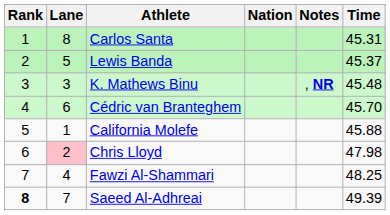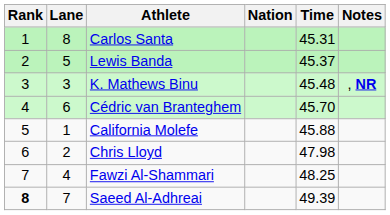 <table class="wikitable sortable" style="text-align:center">
 <tr>
 <th>Rank</th>
 <th>Lane</th>
 <th>Athlete</th>
 <th>Nation</th>
+<th>Time</th>
 <th>Notes</th>
-<th>Time</th>
 </tr>
 <tr bgcolor=bbf3bb>
 <td>1</td>
 <td>8</td>
 <td align=left><a href='#'>Carlos Santa</a></td>
 <td align=left></td>
+<td>45.31</td>
 <td></td>
-<td>45.31</td>
 </tr>
 <tr bgcolor=bbf3bb>
 <td>2</td>
 <td>5</td>
 <td align=left><a href='#'>Lewis Banda</a></td>
 <td align=left></td>
+<td>45.37</td>
 <td></td>
-<td>45.37</td>
 </tr>
 <tr bgcolor=ccf9cc>
 <td>3</td>
 <td>3</td>
 <td align=left><a href='#'>K. Mathews Binu</a></td>
 <td align=left></td>
+<td>45.48</td>
 <td>, <strong><a href='#'>NR</a></strong></td>
-<td>45.48</td>
 </tr>
 <tr bgcolor=ccf9cc>
 <td>4</td>
 <td>6</td>
 <td align=left><a href='#'>Cédric van Branteghem</a></td>
 <td align=left></td>
+<td>45.70</td>
 <td></td>
-<td>45.70</td>
 </tr>
 <tr>
 <td>5</td>
 <td>1</td>
 <td align=left><a href='#'>California Molefe</a></td>
 <td align=left></td>
+<td>45.88</td>
 <td></td>
-<td>45.88</td>
 </tr>
 <tr>
 <td>6</td>
-<td style="background: pink;">2</td>
+<td>2</td>
 <td align=left><a href='#'>Chris Lloyd</a></td>
 <td align=left></td>
+<td>47.98</td>
 <td></td>
-<td>47.98</td>
 </tr>
 <tr>
 <td>7</td>
 <td>4</td>
 <td align=left><a href='#'>Fawzi Al-Shammari</a></td>
 <td align=left></td>
+<td>48.25</td>
 <td></td>
-<td>48.25</td>
 </tr>
 <tr>
 <td><strong>8</strong></td>
 <td>7</td>
 <td align=left><a href='#'>Saeed Al-Adhreai</a></td>
 <td align=left></td>
+<td>49.39</td>
 <td></td>
-<td>49.39</td>
 </tr>
 </table>
